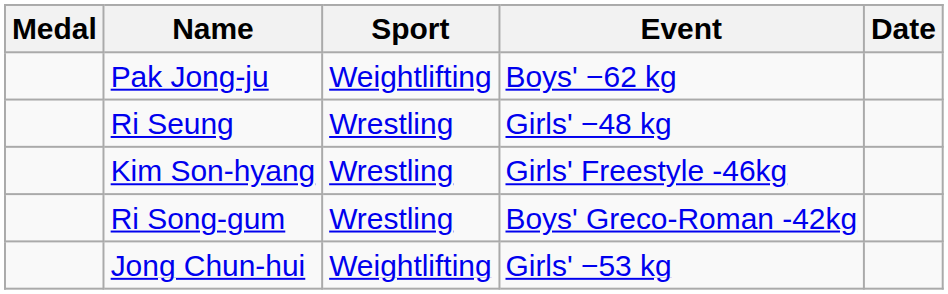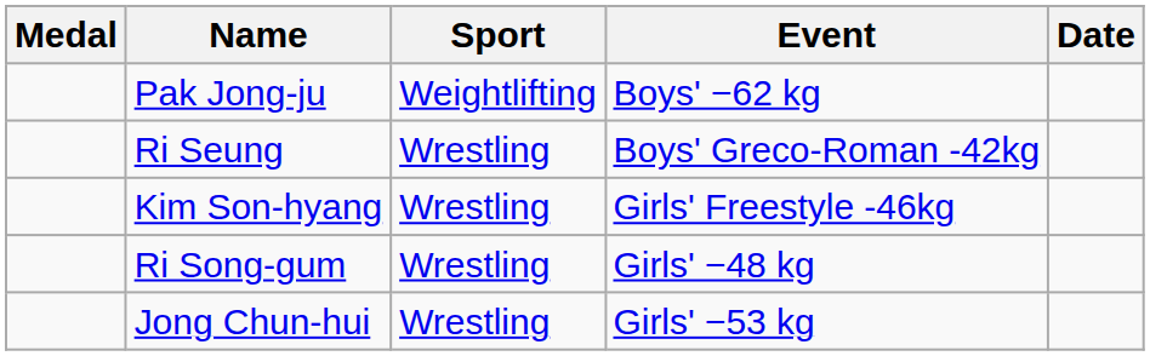 <table class="wikitable sortable" style="font-size: 95%;">
 <tr>
 <th>Medal</th>
 <th>Name</th>
 <th>Sport</th>
 <th>Event</th>
 <th>Date</th>
 </tr>
 <tr>
 <td></td>
 <td><a href='#'>Pak Jong-ju</a></td>
 <td><a href='#'>Weightlifting</a></td>
 <td><a href='#'>Boys' −62 kg</a></td>
 <td></td>
 </tr>
 <tr>
 <td></td>
 <td><a href='#'>Ri Seung</a></td>
 <td><a href='#'>Wrestling</a></td>
-<td><a href='#'>Girls' −48 kg</a></td>
+<td><a href='#'>Boys' Greco-Roman -42kg</a></td>
 <td></td>
 </tr>
 <tr>
 <td></td>
 <td><a href='#'>Kim Son-hyang</a></td>
 <td><a href='#'>Wrestling</a></td>
 <td><a href='#'>Girls' Freestyle -46kg</a></td>
 <td></td>
 </tr>
 <tr>
 <td></td>
 <td><a href='#'>Ri Song-gum</a></td>
 <td><a href='#'>Wrestling</a></td>
-<td><a href='#'>Boys' Greco-Roman -42kg</a></td>
+<td><a href='#'>Girls' −48 kg</a></td>
 <td></td>
 </tr>
 <tr>
 <td></td>
 <td><a href='#'>Jong Chun-hui</a></td>
-<td><a href='#'>Weightlifting</a></td>
+<td><a href='#'>Wrestling</a></td>
 <td><a href='#'>Girls' −53 kg</a></td>
 <td></td>
 </tr>
 </table>
